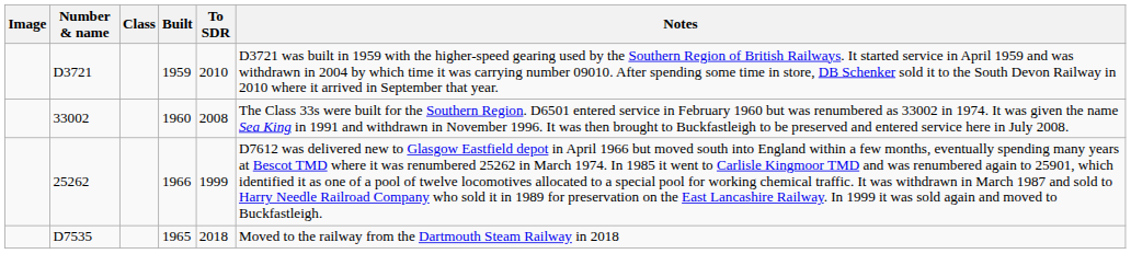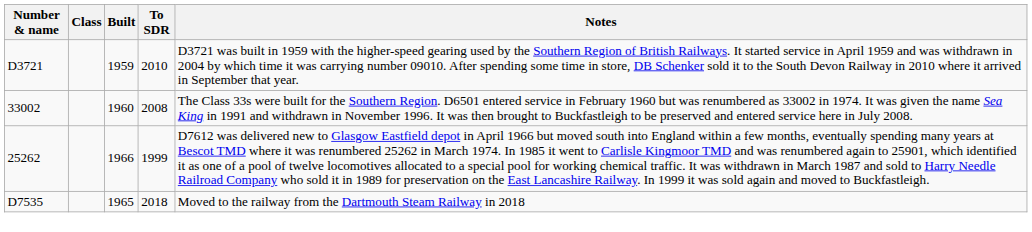 <table class="wikitable sortable">
 <tr>
-<th class="unsortable">Image</th>
 <th>Number & name</th>
 <th>Class</th>
 <th>Built</th>
 <th>To SDR</th>
 <th class="unsortable">Notes</th>
 </tr>
 <tr>
-<td></td>
 <td>D3721</td>
 <td></td>
 <td>1959</td>
 <td>2010</td>
 <td>D3721 was built in 1959 with the higher-speed gearing used by the <a href='#'>Southern Region of British Railways</a>. It started service in April 1959 and was withdrawn in 2004 by which time it was carrying number 09010. After spending some time in store, <a href='#'>DB Schenker</a> sold it to the South Devon Railway in 2010 where it arrived in September that year.</td>
 </tr>
 <tr>
-<td></td>
 <td>33002</td>
 <td></td>
 <td>1960</td>
 <td>2008</td>
 <td>The Class 33s were built for the <a href='#'>Southern Region</a>. D6501 entered service in February 1960 but was renumbered as 33002 in 1974. It was given the name <em><a href='#'>Sea King</a></em> in 1991 and withdrawn in November 1996. It was then brought to Buckfastleigh to be preserved and entered service here in July 2008.</td>
 </tr>
 <tr>
-<td></td>
 <td>25262</td>
 <td></td>
 <td>1966</td>
 <td>1999</td>
 <td>D7612 was delivered new to <a href='#'>Glasgow Eastfield depot</a> in April 1966 but moved south into England within a few months, eventually spending many years at <a href='#'>Bescot TMD</a> where it was renumbered 25262 in March 1974. In 1985 it went to <a href='#'>Carlisle Kingmoor TMD</a> and was renumbered again to 25901, which identified it as one of a pool of twelve locomotives allocated to a special pool for working chemical traffic. It was withdrawn in March 1987 and sold to <a href='#'>Harry Needle Railroad Company</a> who sold it in 1989 for preservation on the <a href='#'>East Lancashire Railway</a>. In 1999 it was sold again and moved to Buckfastleigh.</td>
 </tr>
 <tr>
-<td></td>
 <td>D7535</td>
 <td></td>
 <td>1965</td>
 <td>2018</td>
 <td>Moved to the railway from the <a href='#'>Dartmouth Steam Railway</a> in 2018</td>
 </tr>
 </table>
